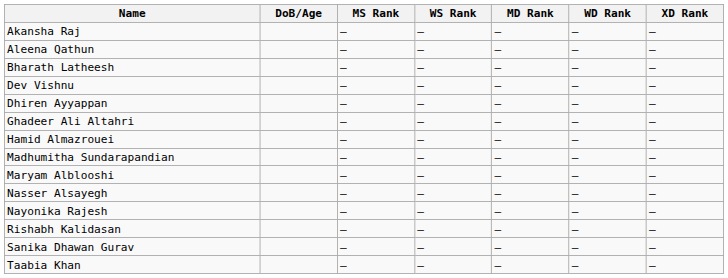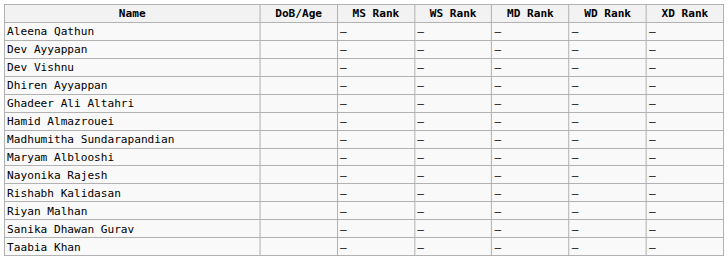 <table class="sortable wikitable"  style="width:800px; font-size:95%;">
 <tr>
 <th align="left">Name</th>
 <th align="left">DoB/Age</th>
 <th align="left">MS Rank</th>
 <th align="left">WS Rank</th>
 <th align="left">MD Rank</th>
 <th align="left">WD Rank</th>
 <th align="left">XD Rank</th>
 </tr>
 <tr>
-<td>Akansha Raj</td>
-<td></td>
-<td>–</td>
-<td>–</td>
-<td>–</td>
-<td>–</td>
-<td>–</td>
-</tr>
-<tr>
 <td>Aleena Qathun</td>
 <td></td>
 <td>–</td>
 <td>–</td>
 <td>–</td>
 <td>–</td>
 <td>–</td>
 </tr>
 <tr>
-<td>Bharath Latheesh</td>
+<td>Dev Ayyappan</td>
 <td></td>
 <td>–</td>
 <td>–</td>
 <td>–</td>
 <td>–</td>
 <td>–</td>
 </tr>
 <tr>
 <td>Dev Vishnu</td>
 <td></td>
 <td>–</td>
 <td>–</td>
 <td>–</td>
 <td>–</td>
 <td>–</td>
 </tr>
 <tr>
 <td>Dhiren Ayyappan</td>
 <td></td>
 <td>–</td>
 <td>–</td>
 <td>–</td>
 <td>–</td>
 <td>–</td>
 </tr>
 <tr>
 <td>Ghadeer Ali Altahri</td>
 <td></td>
 <td>–</td>
 <td>–</td>
 <td>–</td>
 <td>–</td>
 <td>–</td>
 </tr>
 <tr>
 <td>Hamid Almazrouei</td>
 <td></td>
 <td>–</td>
 <td>–</td>
 <td>–</td>
 <td>–</td>
 <td>–</td>
 </tr>
 <tr>
 <td>Madhumitha Sundarapandian</td>
 <td></td>
 <td>–</td>
 <td>–</td>
 <td>–</td>
 <td>–</td>
 <td>–</td>
 </tr>
 <tr>
 <td>Maryam Alblooshi</td>
 <td></td>
 <td>–</td>
 <td>–</td>
 <td>–</td>
 <td>–</td>
 <td>–</td>
 </tr>
 <tr>
-<td>Nasser Alsayegh</td>
-<td></td>
-<td>–</td>
-<td>–</td>
-<td>–</td>
-<td>–</td>
-<td>–</td>
-</tr>
-<tr>
 <td>Nayonika Rajesh</td>
 <td></td>
 <td>–</td>
 <td>–</td>
 <td>–</td>
 <td>–</td>
 <td>–</td>
 </tr>
 <tr>
 <td>Rishabh Kalidasan</td>
+<td></td>
+<td>–</td>
+<td>–</td>
+<td>–</td>
+<td>–</td>
+<td>–</td>
+</tr>
+<tr>
+<td>Riyan Malhan</td>
 <td></td>
 <td>–</td>
 <td>–</td>
 <td>–</td>
 <td>–</td>
 <td>–</td>
 </tr>
 <tr>
 <td>Sanika Dhawan Gurav</td>
 <td></td>
 <td>–</td>
 <td>–</td>
 <td>–</td>
 <td>–</td>
 <td>–</td>
 </tr>
 <tr>
 <td>Taabia Khan</td>
 <td></td>
 <td>–</td>
 <td>–</td>
 <td>–</td>
 <td>–</td>
 <td>–</td>
 </tr>
 </table>
